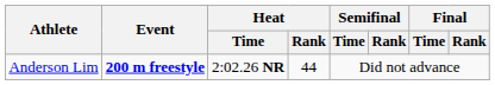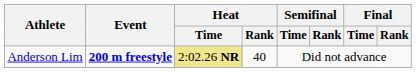 <table class="wikitable" style="font-size:90%">
 <tr>
 <th rowspan="2">Athlete</th>
 <th rowspan="2">Event</th>
 <th colspan="2">Heat</th>
 <th colspan="2">Semifinal</th>
 <th colspan="2">Final</th>
 </tr>
 <tr style="font-size:95%">
 <th>Time</th>
 <th>Rank</th>
 <th>Time</th>
 <th>Rank</th>
 <th>Time</th>
 <th>Rank</th>
 </tr>
 <tr align="center">
 <td align="left"><a href='#'>Anderson Lim</a></td>
 <td align="left"><strong><a href='#'>200 m freestyle</a></strong></td>
-<td>2:02.26 <strong>NR</strong></td>
-<td>44</td>
+<td style="background: khaki;">2:02.26 <strong>NR</strong></td>
+<td>40</td>
 <td colspan="4">Did not advance</td>
 </tr>
 </table>
